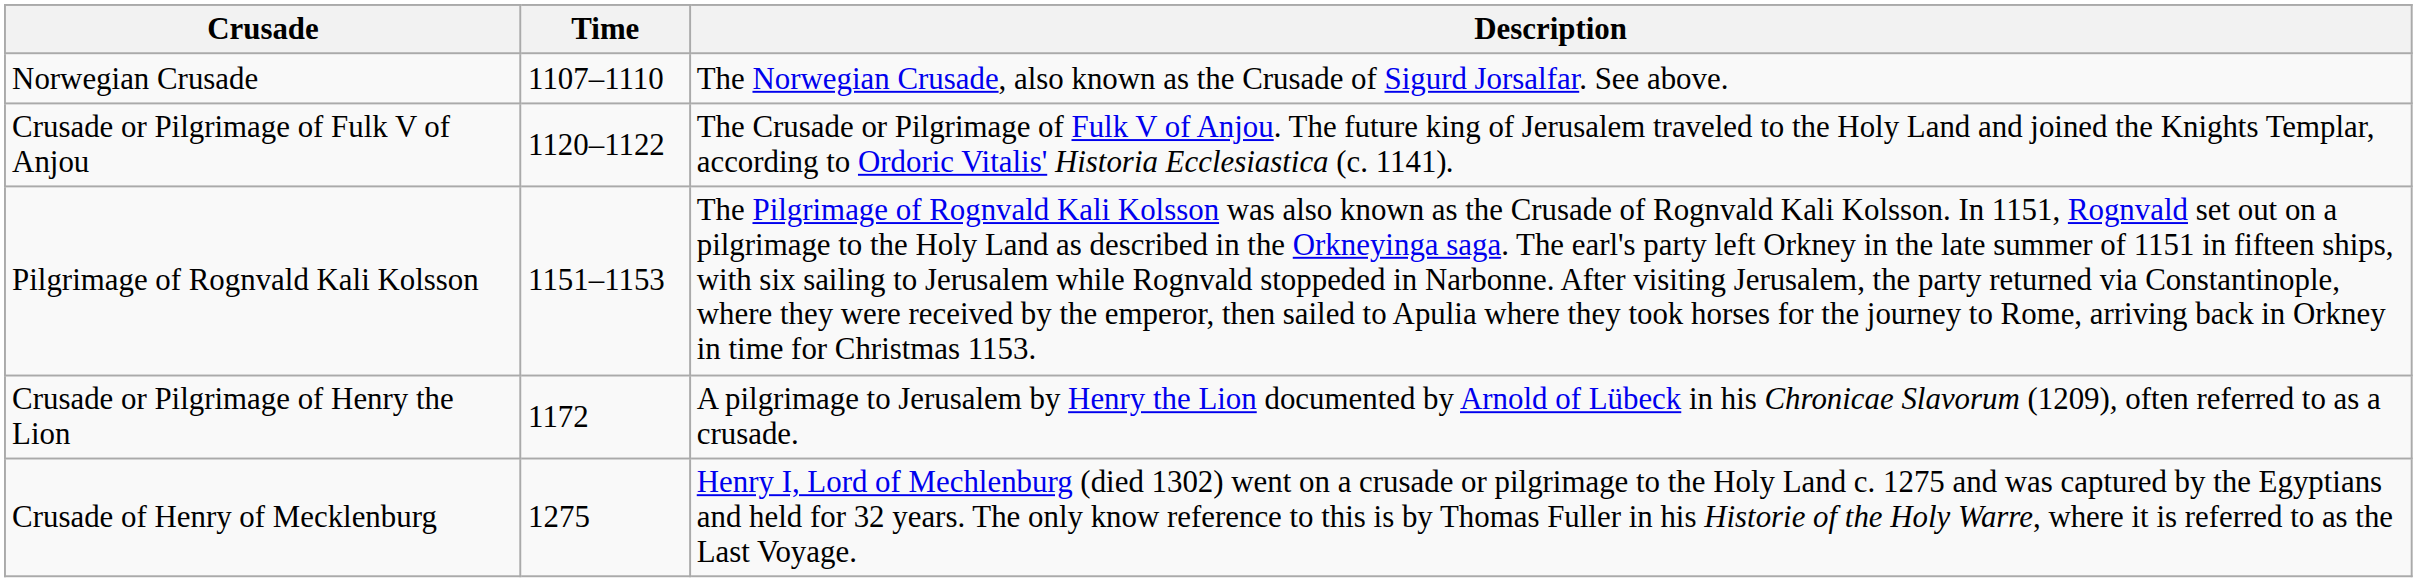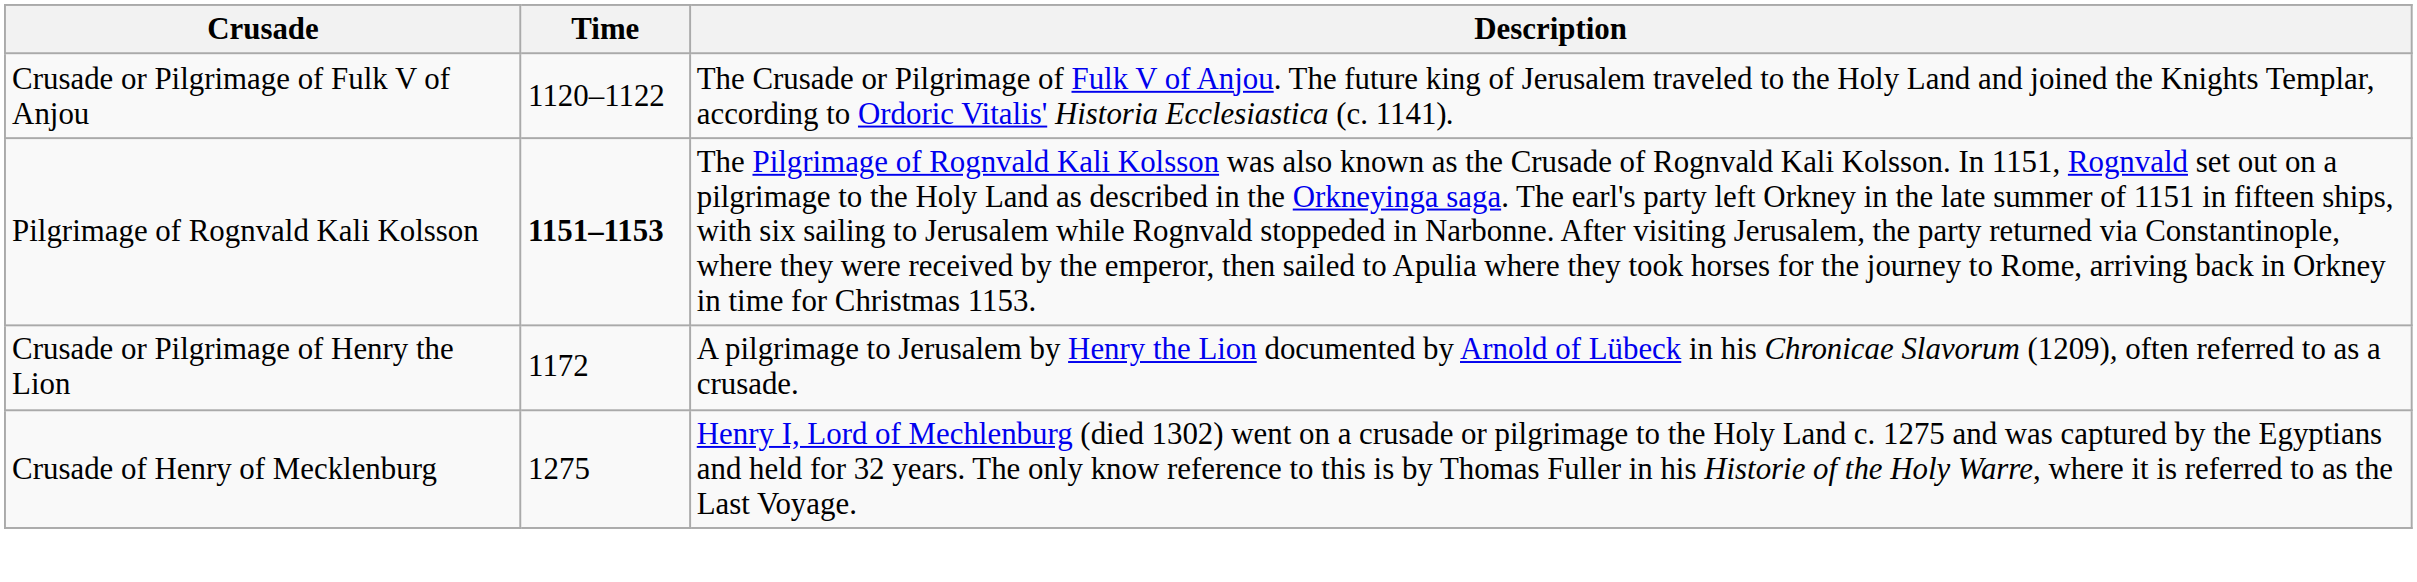 <table class="wikitable">
 <tr>
 <th width=260px>Crusade</th>
 <th width=80px>Time</th>
 <th>Description</th>
-</tr>
-<tr>
-<td>Norwegian Crusade</td>
-<td>1107–1110</td>
-<td>The <a href='#'>Norwegian Crusade</a>, also known as the Crusade of <a href='#'>Sigurd Jorsalfar</a>. See above.</td>
 </tr>
 <tr>
 <td>Crusade or Pilgrimage of Fulk V of Anjou</td>
 <td>1120–1122</td>
 <td>The Crusade or Pilgrimage of <a href='#'>Fulk V of Anjou</a>. The future king of Jerusalem traveled to the Holy Land and joined the Knights Templar, according to <a href='#'>Ordoric Vitalis'</a> <em>Historia Ecclesiastica</em> (c. 1141)<em>.</em></td>
 </tr>
 <tr>
 <td>Pilgrimage of Rognvald Kali Kolsson</td>
-<td>1151–1153</td>
+<td><strong>1151–1153</strong></td>
 <td>The <a href='#'>Pilgrimage of Rognvald Kali Kolsson</a> was also known as the Crusade of Rognvald Kali Kolsson. In 1151, <a href='#'>Rognvald</a> set out on a pilgrimage to the Holy Land as described in the <a href='#'>Orkneyinga saga</a>. The earl's party left Orkney in the late summer of 1151 in fifteen ships, with six sailing to Jerusalem while Rognvald stoppeded in Narbonne. After visiting Jerusalem, the party returned via Constantinople, where they were received by the emperor, then sailed to Apulia where they took horses for the journey to Rome, arriving back in Orkney in time for Christmas 1153.</td>
 </tr>
 <tr>
 <td>Crusade or Pilgrimage of Henry the Lion</td>
 <td>1172</td>
 <td>A pilgrimage to Jerusalem by <a href='#'>Henry the Lion</a> documented by <a href='#'>Arnold of Lübeck</a> in his <em>Chronicae Slavorum</em> (1209)<em>,</em> often referred to as a crusade.</td>
 </tr>
 <tr>
 <td>Crusade of Henry of Mecklenburg</td>
 <td>1275</td>
 <td><a href='#'>Henry I, Lord of Mechlenburg</a> (died 1302) went on a crusade or pilgrimage to the Holy Land c. 1275 and was captured by the Egyptians and held for 32 years. The only know reference to this is by Thomas Fuller in his <em>Historie of the Holy Warre</em>, where it is referred to as the Last Voyage.</td>
 </tr>
 </table>
